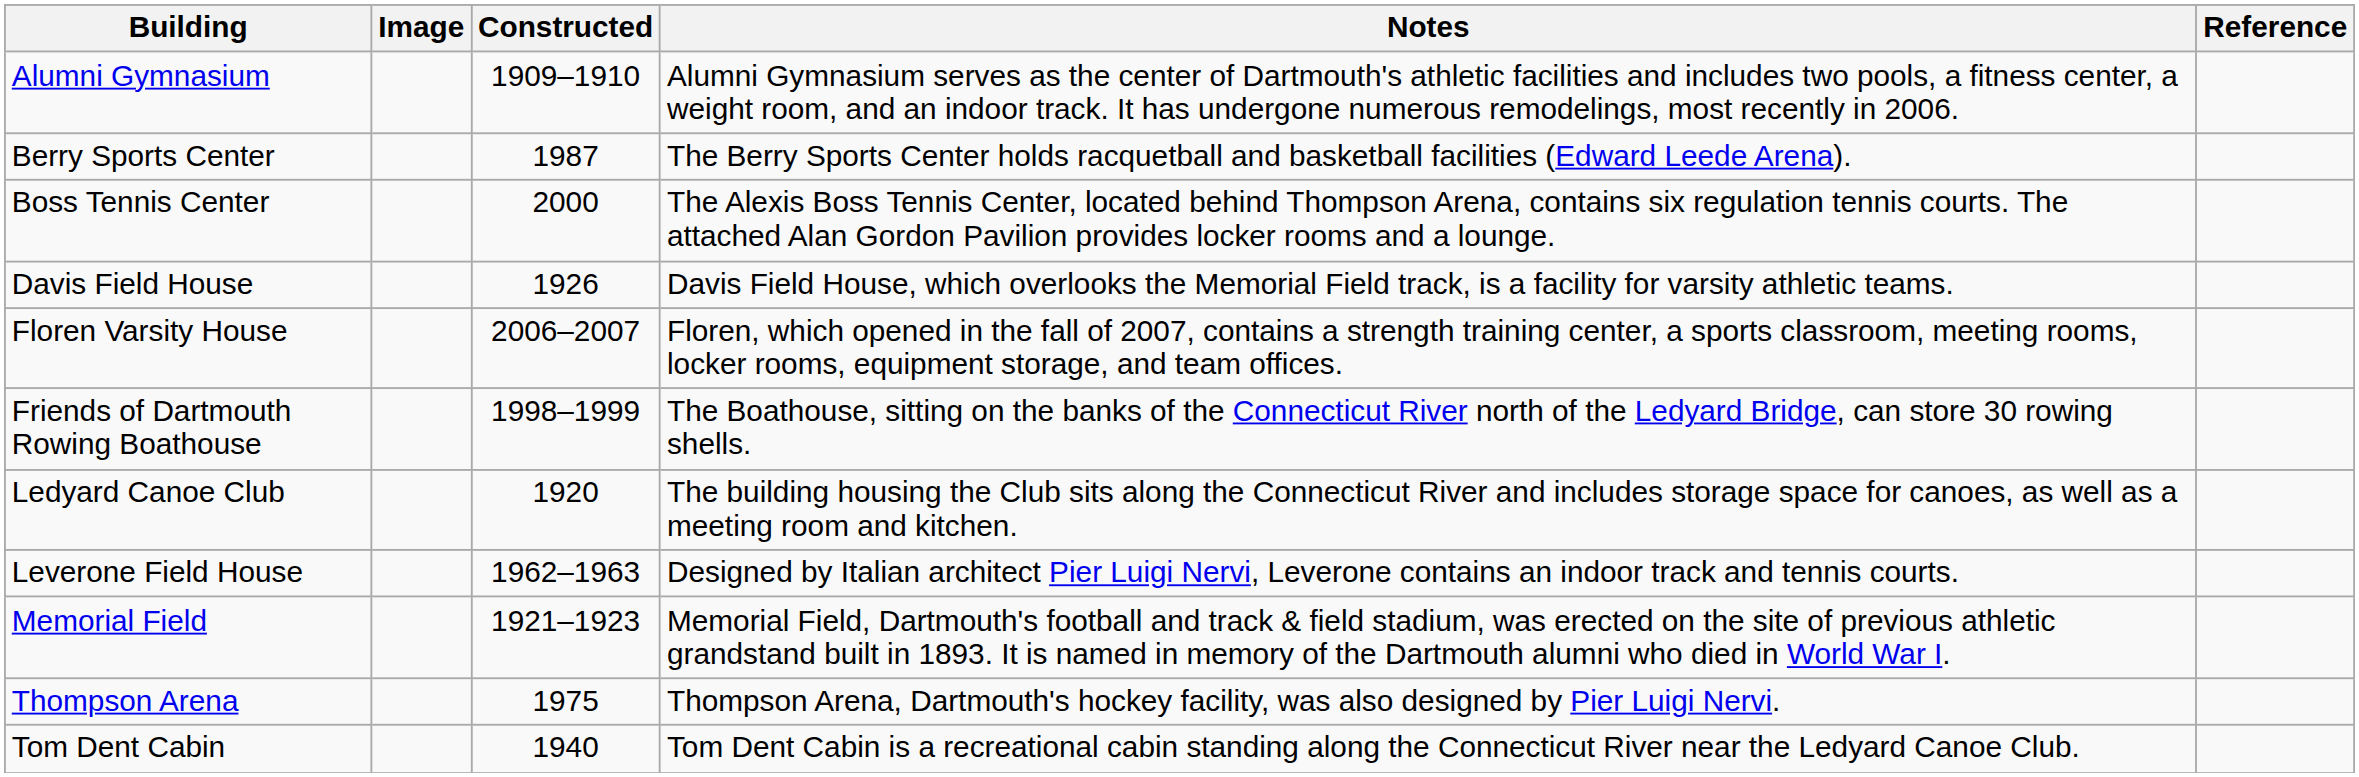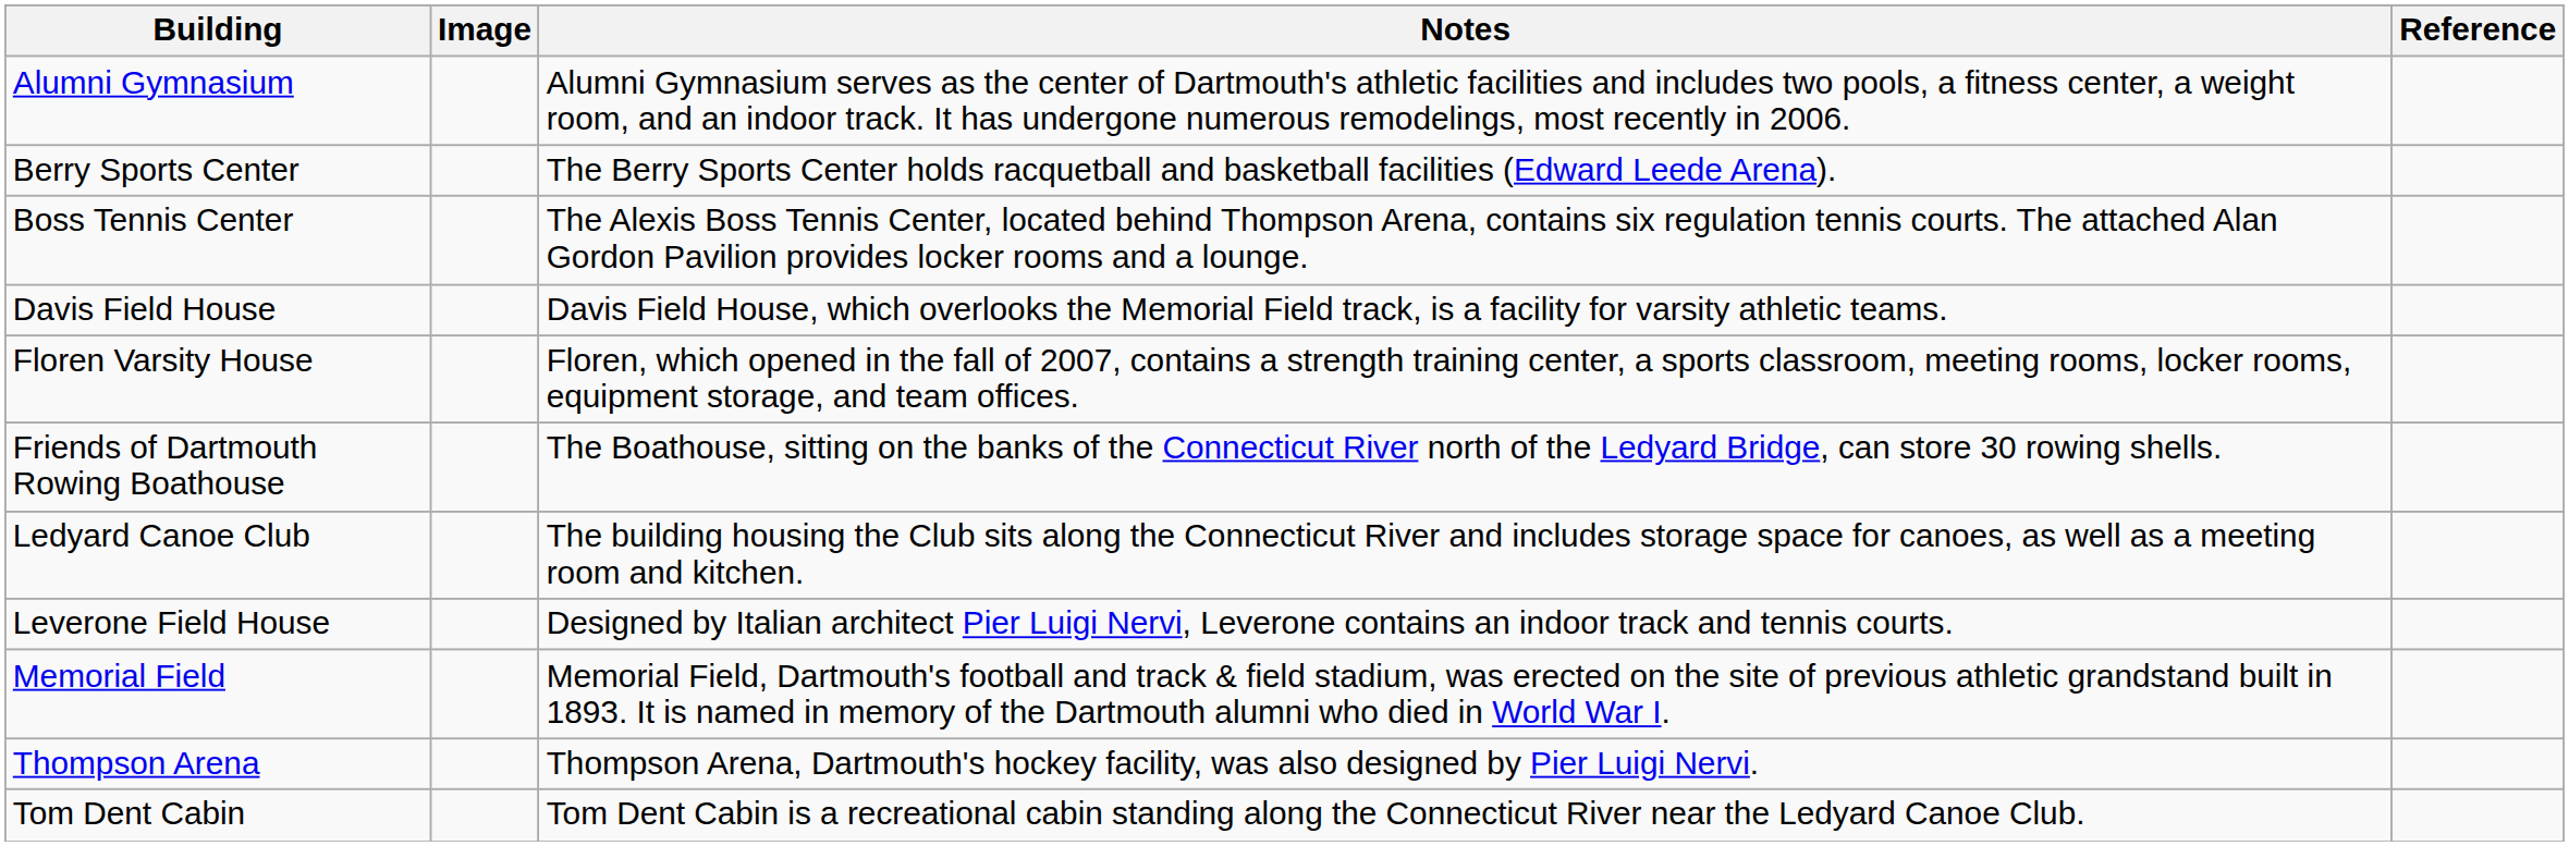 <table class="wikitable sortable" style="width:100%">
 <tr>
 <th width="*">Building</th>
 <th width="*" class="unsortable">Image</th>
-<th width="*">Constructed</th>
 <th width="*" class="unsortable">Notes</th>
 <th width="*" class="unsortable">Reference</th>
 </tr>
 <tr valign="top">
 <td><a href='#'>Alumni Gymnasium</a></td>
 <td align="center"></td>
-<td align="center">1909–1910</td>
 <td>Alumni Gymnasium serves as the center of Dartmouth's athletic facilities and includes two pools, a fitness center, a weight room, and an indoor track. It has undergone numerous remodelings, most recently in 2006.</td>
 <td align="center"></td>
 </tr>
 <tr valign="top">
 <td>Berry Sports Center</td>
 <td align="center"></td>
-<td align="center">1987</td>
 <td>The Berry Sports Center holds racquetball and basketball facilities (<a href='#'>Edward Leede Arena</a>).</td>
 <td align="center"></td>
 </tr>
 <tr valign="top">
 <td>Boss Tennis Center</td>
 <td align="center"></td>
-<td align="center">2000</td>
 <td>The Alexis Boss Tennis Center, located behind Thompson Arena, contains six regulation tennis courts. The attached Alan Gordon Pavilion provides locker rooms and a lounge.</td>
 <td align="center"></td>
 </tr>
 <tr valign="top">
 <td>Davis Field House</td>
 <td align="center"></td>
-<td align="center">1926</td>
 <td>Davis Field House, which overlooks the Memorial Field track, is a facility for varsity athletic teams.</td>
 <td align="center"></td>
 </tr>
 <tr valign="top">
 <td>Floren Varsity House</td>
 <td align="center"></td>
-<td align="center">2006–2007</td>
 <td>Floren, which opened in the fall of 2007, contains a strength training center, a sports classroom, meeting rooms, locker rooms, equipment storage, and team offices.</td>
 <td align="center"></td>
 </tr>
 <tr valign="top">
 <td>Friends of Dartmouth Rowing Boathouse</td>
 <td align="center"></td>
-<td align="center">1998–1999</td>
 <td>The Boathouse, sitting on the banks of the <a href='#'>Connecticut River</a> north of the <a href='#'>Ledyard Bridge</a>, can store 30 rowing shells.</td>
 <td align="center"></td>
 </tr>
 <tr valign="top">
 <td>Ledyard Canoe Club</td>
 <td align="center"></td>
-<td align="center">1920</td>
 <td>The building housing the Club sits along the Connecticut River and includes storage space for canoes, as well as a meeting room and kitchen.</td>
 <td align="center"></td>
 </tr>
 <tr valign="top">
 <td>Leverone Field House</td>
 <td align="center"></td>
-<td align="center">1962–1963</td>
 <td>Designed by Italian architect <a href='#'>Pier Luigi Nervi</a>, Leverone contains an indoor track and tennis courts.</td>
 <td align="center"></td>
 </tr>
 <tr valign="top">
 <td><a href='#'>Memorial Field</a></td>
 <td align="center"></td>
-<td align="center">1921–1923</td>
 <td>Memorial Field, Dartmouth's football and track & field stadium, was erected on the site of previous athletic grandstand built in 1893. It is named in memory of the Dartmouth alumni who died in <a href='#'>World War I</a>.</td>
 <td align="center"></td>
 </tr>
 <tr valign="top">
 <td><a href='#'>Thompson Arena</a></td>
 <td align="center"></td>
-<td align="center">1975</td>
 <td>Thompson Arena, Dartmouth's hockey facility, was also designed by <a href='#'>Pier Luigi Nervi</a>.</td>
 <td align="center"></td>
 </tr>
 <tr valign="top">
 <td>Tom Dent Cabin</td>
 <td align="center"></td>
-<td align="center">1940</td>
 <td>Tom Dent Cabin is a recreational cabin standing along the Connecticut River near the Ledyard Canoe Club.</td>
 <td align="center"></td>
 </tr>
 </table>
